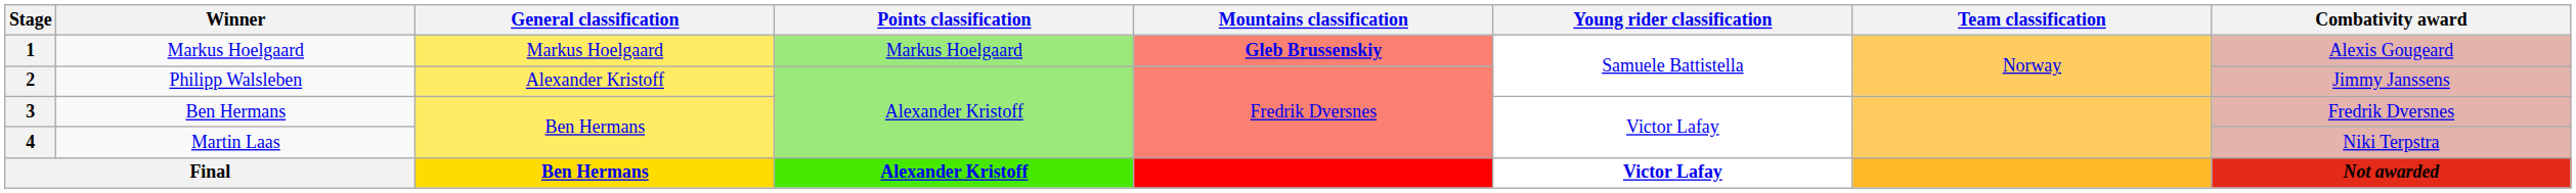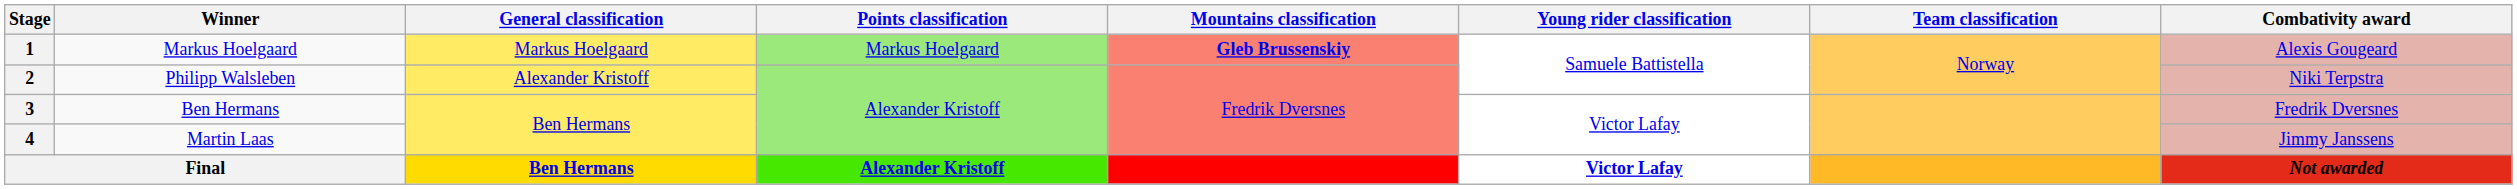 <table class="wikitable" style="text-align: center; font-size:smaller;">
 <tr style="background:#efefef;">
 <th scope="col" style="width:2%;">Stage</th>
 <th scope="col" style="width:14%;">Winner</th>
 <th scope="col" style="width:14%;"><a href='#'>General classification</a><br></th>
 <th scope="col" style="width:14%;"><a href='#'>Points classification</a><br></th>
 <th scope="col" style="width:14%;"><a href='#'>Mountains classification</a><br></th>
 <th scope="col" style="width:14%;"><a href='#'>Young rider classification</a><br></th>
 <th scope="col" style="width:14%;"><a href='#'>Team classification</a></th>
 <th scope="col" style="width:14%;">Combativity award<br></th>
 </tr>
 <tr>
 <th>1</th>
 <td><a href='#'>Markus Hoelgaard</a></td>
 <td style="background:#FFEB64;"><a href='#'>Markus Hoelgaard</a></td>
 <td style="background:#9CE97B;"><a href='#'>Markus Hoelgaard</a></td>
 <td style="background:salmon;"><strong><a href='#'>Gleb Brussenskiy</a></strong></td>
 <td style="background:white;" rowspan="2"><a href='#'>Samuele Battistella</a></td>
 <td style="background:#FFCD5F;" rowspan="2"><a href='#'>Norway</a></td>
 <td style="background:#E4B3AB;"><a href='#'>Alexis Gougeard</a></td>
 </tr>
 <tr>
 <th>2</th>
 <td><a href='#'>Philipp Walsleben</a></td>
 <td style="background:#FFEB64;"><a href='#'>Alexander Kristoff</a></td>
 <td style="background:#9CE97B;" rowspan="3"><a href='#'>Alexander Kristoff</a></td>
 <td style="background:salmon;" rowspan="3"><a href='#'>Fredrik Dversnes</a></td>
-<td style="background:#E4B3AB;"><a href='#'>Jimmy Janssens</a></td>
+<td style="background:#E4B3AB;"><a href='#'>Niki Terpstra</a></td>
 </tr>
 <tr>
 <th>3</th>
 <td><a href='#'>Ben Hermans</a></td>
 <td style="background:#FFEB64;" rowspan="2"><a href='#'>Ben Hermans</a></td>
 <td style="background:white;" rowspan="2"><a href='#'>Victor Lafay</a></td>
 <td style="background:#FFCD5F;" rowspan="2"></td>
 <td style="background:#E4B3AB;"><a href='#'>Fredrik Dversnes</a></td>
 </tr>
 <tr>
 <th>4</th>
 <td><a href='#'>Martin Laas</a></td>
-<td style="background:#E4B3AB;"><a href='#'>Niki Terpstra</a></td>
+<td style="background:#E4B3AB;"><a href='#'>Jimmy Janssens</a></td>
 </tr>
 <tr>
 <th colspan="2">Final</th>
 <th style="background:#FFDB00;"><a href='#'>Ben Hermans</a></th>
 <th style="background:#46E800;"><a href='#'>Alexander Kristoff</a></th>
 <th style="background:red;"></th>
 <th style="background:white;"><a href='#'>Victor Lafay</a></th>
 <th style="background:#FFB927;"></th>
 <th style="background:#E42A19;"><em>Not awarded</em></th>
 </tr>
 </table>
